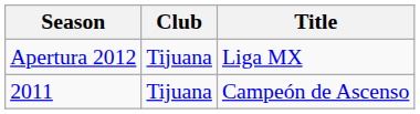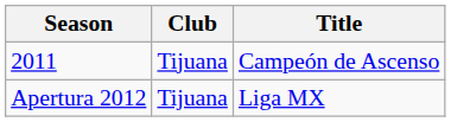 <table class="wikitable">
 <tr>
 <th>Season</th>
 <th>Club</th>
 <th>Title</th>
 </tr>
 <tr>
+<td><a href='#'>2011</a></td>
+<td><a href='#'>Tijuana</a></td>
+<td><a href='#'>Campeón de Ascenso</a></td>
+</tr>
+<tr>
 <td><a href='#'>Apertura 2012</a></td>
 <td><a href='#'>Tijuana</a></td>
 <td><a href='#'>Liga MX</a></td>
 </tr>
-<tr>
-<td><a href='#'>2011</a></td>
-<td><a href='#'>Tijuana</a></td>
-<td><a href='#'>Campeón de Ascenso</a></td>
-</tr>
 </table>
